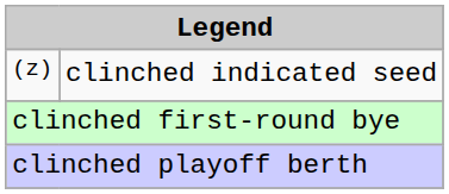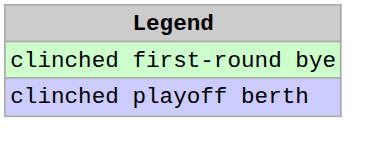 <table class="wikitable" style="text-align:center;">
 <tr style="background-color:#cccccc">
 <td colspan="2" style="text-align:center"><strong>Legend</strong></td>
-</tr>
-<tr>
-<td style="text-align:left"><sup>(z)</sup></td>
-<td style="text-align:left">clinched indicated seed<br></td>
 </tr>
 <tr style="background-color:#ccffcc">
 <td colspan="2" style="text-align:left">clinched first-round bye</td>
 </tr>
 <tr style="background-color:#ccccff">
 <td colspan="2" style="text-align:left">clinched playoff berth</td>
 </tr>
 </table>
